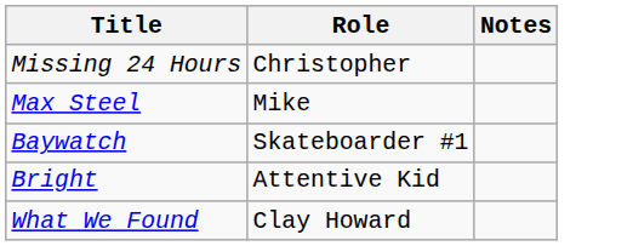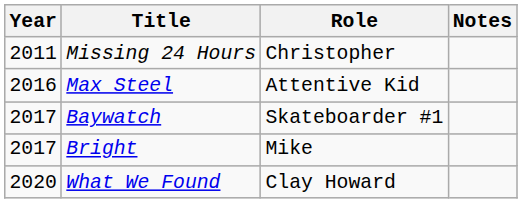 <table class="wikitable sortable">
 <tr>
+<th>Year</th>
 <th>Title</th>
 <th>Role</th>
 <th>Notes</th>
 </tr>
 <tr>
+<td>2011</td>
 <td><em>Missing 24 Hours</em></td>
 <td>Christopher</td>
 <td></td>
 </tr>
 <tr>
+<td>2016</td>
 <td><em><a href='#'>Max Steel</a></em></td>
-<td>Mike</td>
+<td>Attentive Kid</td>
 <td></td>
 </tr>
 <tr>
+<td>2017</td>
 <td><em><a href='#'>Baywatch</a></em></td>
 <td>Skateboarder #1</td>
 <td></td>
 </tr>
 <tr>
+<td>2017</td>
 <td><em><a href='#'>Bright</a></em></td>
-<td>Attentive Kid</td>
+<td>Mike</td>
 <td></td>
 </tr>
 <tr>
+<td>2020</td>
 <td><em><a href='#'>What We Found</a></em></td>
 <td>Clay Howard</td>
 <td></td>
 </tr>
 </table>
